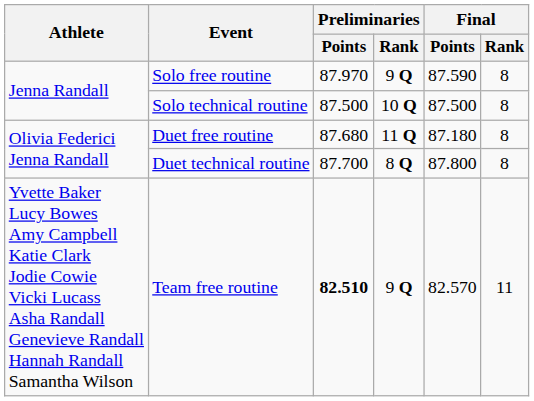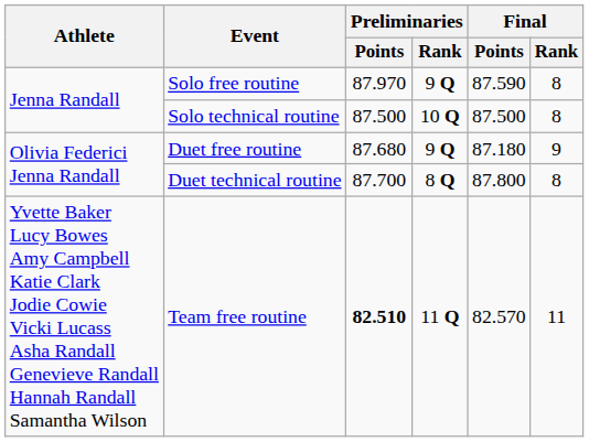 <table class=wikitable style="font-size:90%">
 <tr>
 <th rowspan="2">Athlete</th>
 <th rowspan="2">Event</th>
 <th colspan="2">Preliminaries</th>
 <th colspan="2">Final</th>
 </tr>
 <tr style="font-size:95%">
 <th>Points</th>
 <th>Rank</th>
 <th>Points</th>
 <th>Rank</th>
 </tr>
 <tr align=center>
 <td align=left rowspan=2><a href='#'>Jenna Randall</a></td>
 <td align=left><a href='#'>Solo free routine</a></td>
 <td>87.970</td>
 <td>9 <strong>Q</strong></td>
 <td>87.590</td>
 <td>8</td>
 </tr>
 <tr align=center>
 <td align=left><a href='#'>Solo technical routine</a></td>
 <td>87.500</td>
 <td>10 <strong>Q</strong></td>
 <td>87.500</td>
 <td>8</td>
 </tr>
 <tr align=center>
 <td align=left rowspan=2><a href='#'>Olivia Federici</a><br><a href='#'>Jenna Randall</a></td>
 <td align=left><a href='#'>Duet free routine</a></td>
 <td>87.680</td>
-<td>11 <strong>Q</strong></td>
+<td>9 <strong>Q</strong></td>
 <td>87.180</td>
-<td>8</td>
+<td>9</td>
 </tr>
 <tr align=center>
 <td align=left><a href='#'>Duet technical routine</a></td>
 <td>87.700</td>
 <td>8 <strong>Q</strong></td>
 <td>87.800</td>
 <td>8</td>
 </tr>
 <tr align=center>
 <td align=left><a href='#'>Yvette Baker</a><br><a href='#'>Lucy Bowes</a><br><a href='#'>Amy Campbell</a><br><a href='#'>Katie Clark</a><br><a href='#'>Jodie Cowie</a><br><a href='#'>Vicki Lucass</a><br><a href='#'>Asha Randall</a><br><a href='#'>Genevieve Randall</a><br><a href='#'>Hannah Randall</a><br>Samantha Wilson</td>
 <td align=left><a href='#'>Team free routine</a></td>
 <td><strong>82.510</strong></td>
-<td>9 <strong>Q</strong></td>
+<td>11 <strong>Q</strong></td>
 <td>82.570</td>
 <td>11</td>
 </tr>
 </table>
